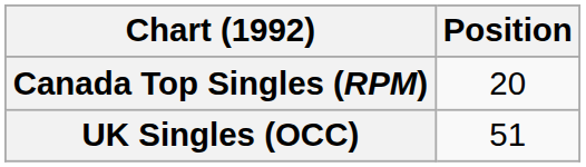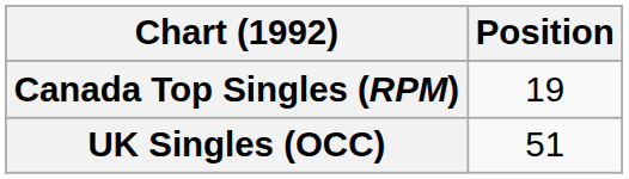 <table class="wikitable plainrowheaders" style="text-align:center">
 <tr>
 <th>Chart (1992)</th>
 <th>Position</th>
 </tr>
 <tr>
 <th scope="row">Canada Top Singles (<em>RPM</em>)</th>
-<td>20</td>
+<td>19</td>
 </tr>
 <tr>
 <th scope="row">UK Singles (OCC)</th>
 <td>51</td>
 </tr>
 </table>
